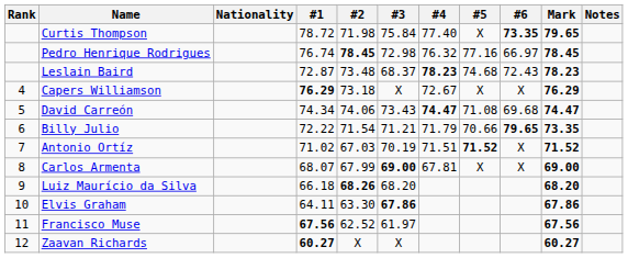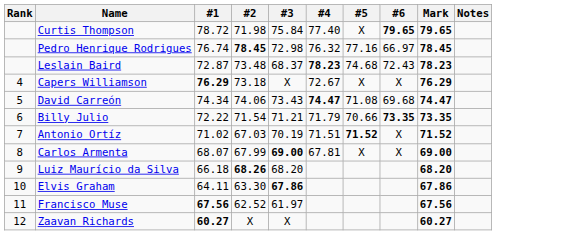 <table class="wikitable sortable" style="text-align:center">
 <tr>
 <th>Rank</th>
 <th>Name</th>
-<th>Nationality</th>
 <th>#1</th>
 <th>#2</th>
 <th>#3</th>
 <th>#4</th>
 <th>#5</th>
 <th>#6</th>
 <th>Mark</th>
 <th>Notes</th>
 </tr>
 <tr>
 <td></td>
 <td align=left><a href='#'>Curtis Thompson</a></td>
-<td align=left></td>
 <td>78.72</td>
 <td>71.98</td>
 <td>75.84</td>
 <td>77.40</td>
 <td>X</td>
-<td><strong>73.35</strong></td>
+<td><strong>79.65</strong></td>
 <td><strong>79.65</strong></td>
 <td></td>
 </tr>
 <tr>
 <td></td>
 <td align=left><a href='#'>Pedro Henrique Rodrigues</a></td>
-<td align=left></td>
 <td>76.74</td>
 <td><strong>78.45</strong></td>
 <td>72.98</td>
 <td>76.32</td>
 <td>77.16</td>
 <td>66.97</td>
 <td><strong>78.45</strong></td>
 <td></td>
 </tr>
 <tr>
 <td></td>
 <td align=left><a href='#'>Leslain Baird</a></td>
-<td align=left></td>
 <td>72.87</td>
 <td>73.48</td>
 <td>68.37</td>
 <td><strong>78.23</strong></td>
 <td>74.68</td>
 <td>72.43</td>
 <td><strong>78.23</strong></td>
 <td></td>
 </tr>
 <tr>
 <td>4</td>
 <td align=left><a href='#'>Capers Williamson</a></td>
-<td align=left></td>
 <td><strong>76.29</strong></td>
 <td>73.18</td>
 <td>X</td>
 <td>72.67</td>
 <td>X</td>
 <td>X</td>
 <td><strong>76.29</strong></td>
 <td></td>
 </tr>
 <tr>
 <td>5</td>
 <td align=left><a href='#'>David Carreón</a></td>
-<td align=left></td>
 <td>74.34</td>
 <td>74.06</td>
 <td>73.43</td>
 <td><strong>74.47</strong></td>
 <td>71.08</td>
 <td>69.68</td>
 <td><strong>74.47</strong></td>
 <td></td>
 </tr>
 <tr>
 <td>6</td>
 <td align=left><a href='#'>Billy Julio</a></td>
-<td align=left></td>
 <td>72.22</td>
 <td>71.54</td>
 <td>71.21</td>
 <td>71.79</td>
 <td>70.66</td>
-<td><strong>79.65</strong></td>
+<td><strong>73.35</strong></td>
 <td><strong>73.35</strong></td>
 <td></td>
 </tr>
 <tr>
 <td>7</td>
 <td align=left><a href='#'>Antonio Ortíz</a></td>
-<td align=left></td>
 <td>71.02</td>
 <td>67.03</td>
 <td>70.19</td>
 <td>71.51</td>
 <td><strong>71.52</strong></td>
 <td>X</td>
 <td><strong>71.52</strong></td>
 <td></td>
 </tr>
 <tr>
 <td>8</td>
 <td align=left><a href='#'>Carlos Armenta</a></td>
-<td align=left></td>
 <td>68.07</td>
 <td>67.99</td>
 <td><strong>69.00</strong></td>
 <td>67.81</td>
 <td>X</td>
 <td>X</td>
 <td><strong>69.00</strong></td>
 <td></td>
 </tr>
 <tr>
 <td>9</td>
 <td align=left><a href='#'>Luiz Maurício da Silva</a></td>
-<td align=left></td>
 <td>66.18</td>
 <td><strong>68.26</strong></td>
 <td>68.20</td>
 <td></td>
 <td></td>
 <td></td>
 <td><strong>68.20</strong></td>
 <td></td>
 </tr>
 <tr>
 <td>10</td>
 <td align=left><a href='#'>Elvis Graham</a></td>
-<td align=left></td>
 <td>64.11</td>
 <td>63.30</td>
 <td><strong>67.86</strong></td>
 <td></td>
 <td></td>
 <td></td>
 <td><strong>67.86</strong></td>
 <td></td>
 </tr>
 <tr>
 <td>11</td>
 <td align=left><a href='#'>Francisco Muse</a></td>
-<td align=left></td>
 <td><strong>67.56</strong></td>
 <td>62.52</td>
 <td>61.97</td>
 <td></td>
 <td></td>
 <td></td>
 <td><strong>67.56</strong></td>
 <td></td>
 </tr>
 <tr>
 <td>12</td>
 <td align=left><a href='#'>Zaavan Richards</a></td>
-<td align=left></td>
 <td><strong>60.27</strong></td>
 <td>X</td>
 <td>X</td>
 <td></td>
 <td></td>
 <td></td>
 <td><strong>60.27</strong></td>
 <td></td>
 </tr>
 </table>
